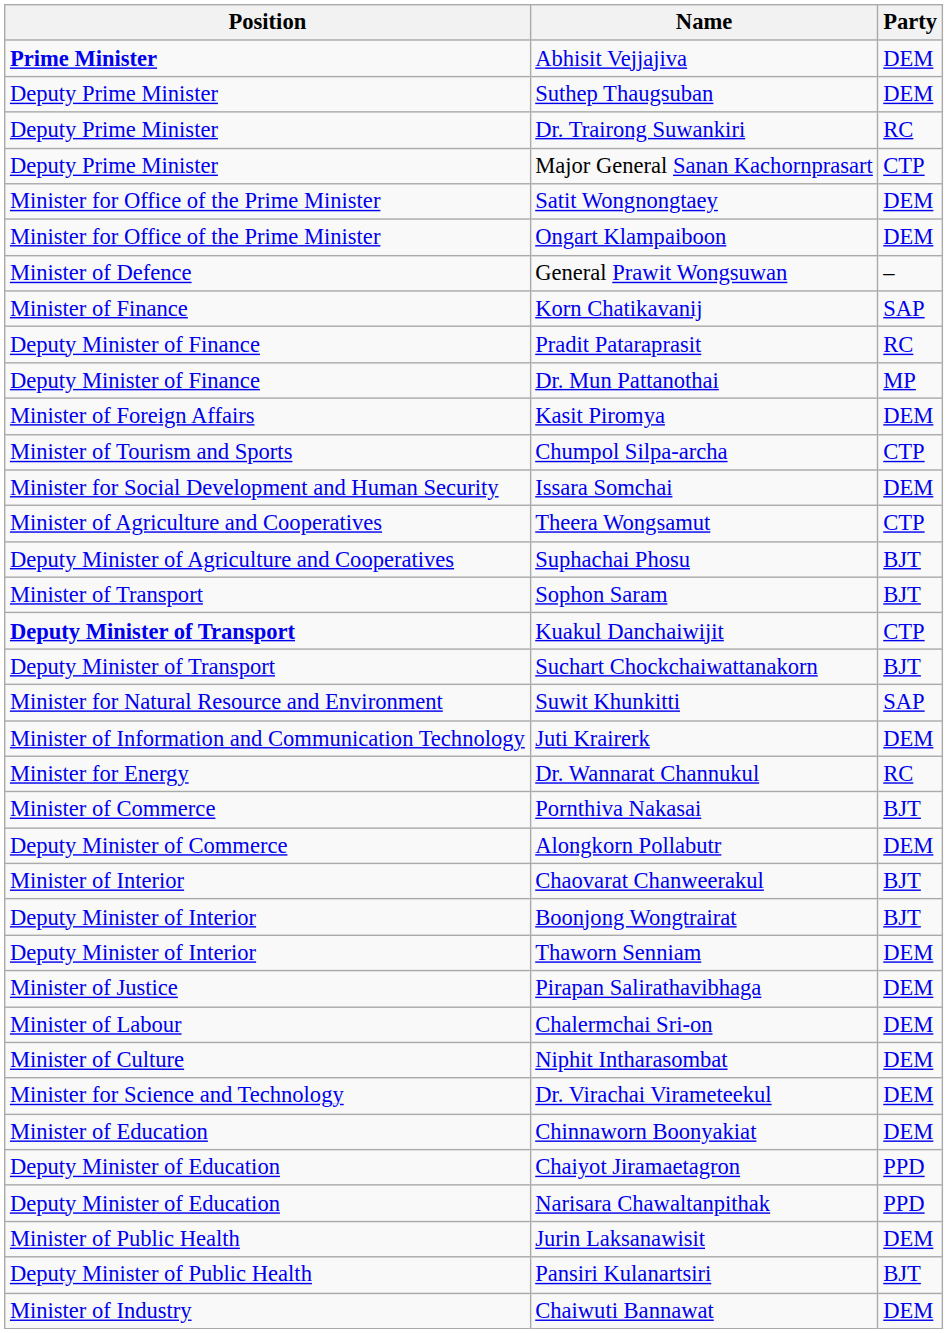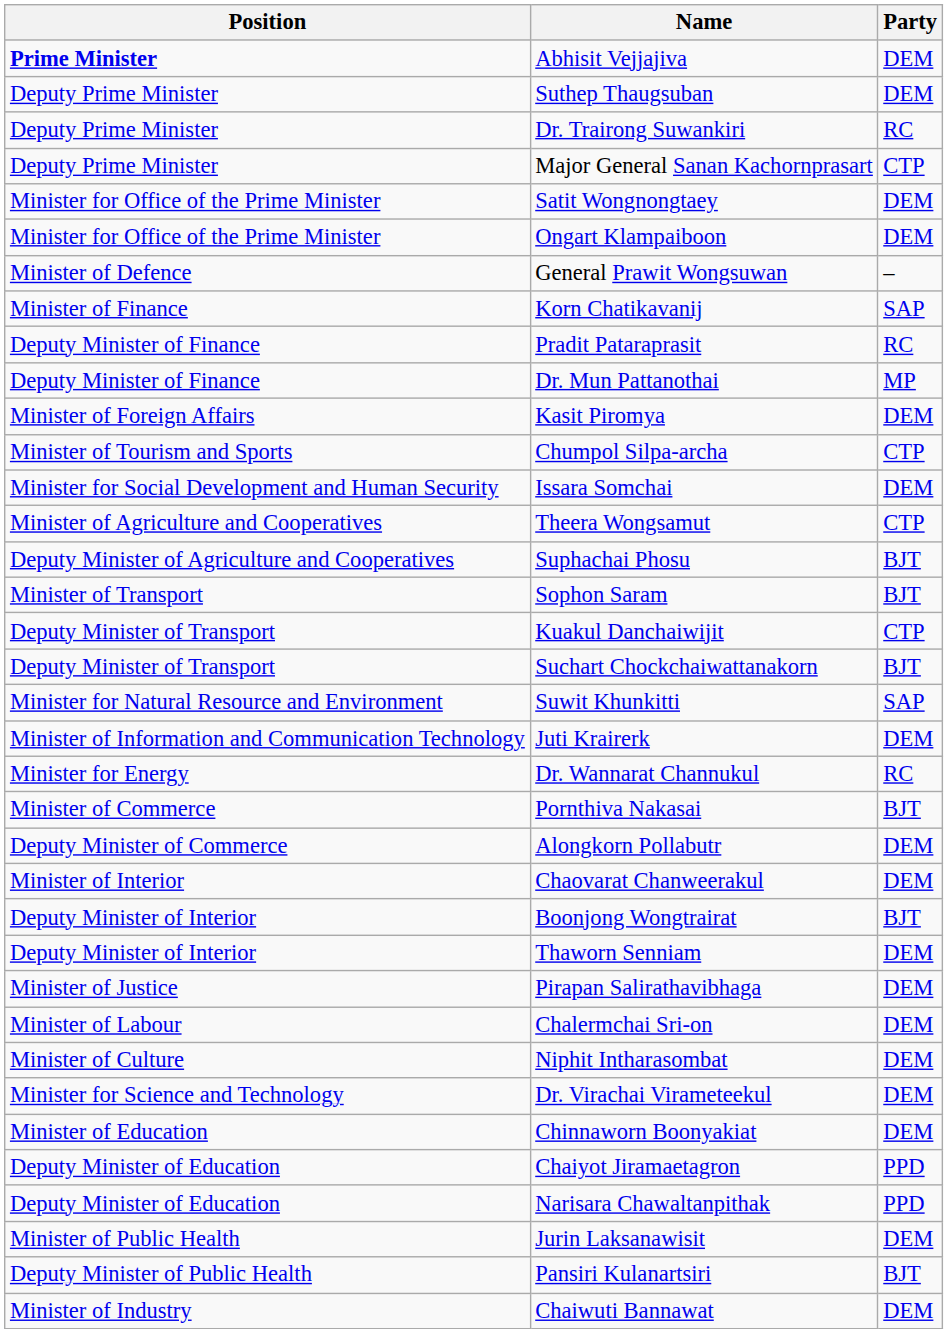 <table class="wikitable">
 <tr>
 <th>Position</th>
 <th>Name</th>
 <th>Party</th>
 </tr>
 <tr>
 <td><strong><a href='#'>Prime Minister</a></strong></td>
 <td><a href='#'>Abhisit Vejjajiva</a></td>
 <td><a href='#'>DEM</a></td>
 </tr>
 <tr>
 <td><a href='#'>Deputy Prime Minister</a></td>
 <td><a href='#'>Suthep Thaugsuban</a></td>
 <td><a href='#'>DEM</a></td>
 </tr>
 <tr>
 <td><a href='#'>Deputy Prime Minister</a></td>
 <td><a href='#'>Dr. Trairong Suwankiri</a></td>
 <td><a href='#'>RC</a></td>
 </tr>
 <tr>
 <td><a href='#'>Deputy Prime Minister</a></td>
 <td>Major General <a href='#'>Sanan Kachornprasart</a></td>
 <td><a href='#'>CTP</a></td>
 </tr>
 <tr>
 <td><a href='#'>Minister for Office of the Prime Minister</a></td>
 <td><a href='#'>Satit Wongnongtaey</a></td>
 <td><a href='#'>DEM</a></td>
 </tr>
 <tr>
 <td><a href='#'>Minister for Office of the Prime Minister</a></td>
 <td><a href='#'>Ongart Klampaiboon</a></td>
 <td><a href='#'>DEM</a></td>
 </tr>
 <tr>
 <td><a href='#'>Minister of Defence</a></td>
 <td>General <a href='#'>Prawit Wongsuwan</a></td>
 <td>–</td>
 </tr>
 <tr>
 <td><a href='#'>Minister of Finance</a></td>
 <td><a href='#'>Korn Chatikavanij</a></td>
 <td><a href='#'>SAP</a></td>
 </tr>
 <tr>
 <td><a href='#'>Deputy Minister of Finance</a></td>
 <td><a href='#'>Pradit Pataraprasit</a></td>
 <td><a href='#'>RC</a></td>
 </tr>
 <tr>
 <td><a href='#'>Deputy Minister of Finance</a></td>
 <td><a href='#'>Dr. Mun Pattanothai</a></td>
 <td><a href='#'>MP</a></td>
 </tr>
 <tr>
 <td><a href='#'>Minister of Foreign Affairs</a></td>
 <td><a href='#'>Kasit Piromya</a></td>
 <td><a href='#'>DEM</a></td>
 </tr>
 <tr>
 <td><a href='#'>Minister of Tourism and Sports</a></td>
 <td><a href='#'>Chumpol Silpa-archa</a></td>
 <td><a href='#'>CTP</a></td>
 </tr>
 <tr>
 <td><a href='#'>Minister for Social Development and Human Security</a></td>
 <td><a href='#'>Issara Somchai</a></td>
 <td><a href='#'>DEM</a></td>
 </tr>
 <tr>
 <td><a href='#'>Minister of Agriculture and Cooperatives</a></td>
 <td><a href='#'>Theera Wongsamut</a></td>
 <td><a href='#'>CTP</a></td>
 </tr>
 <tr>
 <td><a href='#'>Deputy Minister of Agriculture and Cooperatives</a></td>
 <td><a href='#'>Suphachai Phosu</a></td>
 <td><a href='#'>BJT</a></td>
 </tr>
 <tr>
 <td><a href='#'>Minister of Transport</a></td>
 <td><a href='#'>Sophon Saram</a></td>
 <td><a href='#'>BJT</a></td>
 </tr>
 <tr>
-<td><strong><a href='#'>Deputy Minister of Transport</a></strong></td>
+<td><a href='#'>Deputy Minister of Transport</a></td>
 <td><a href='#'>Kuakul Danchaiwijit</a></td>
 <td><a href='#'>CTP</a></td>
 </tr>
 <tr>
 <td><a href='#'>Deputy Minister of Transport</a></td>
 <td><a href='#'>Suchart Chockchaiwattanakorn</a></td>
 <td><a href='#'>BJT</a></td>
 </tr>
 <tr>
 <td><a href='#'>Minister for Natural Resource and Environment</a></td>
 <td><a href='#'>Suwit Khunkitti</a></td>
 <td><a href='#'>SAP</a></td>
 </tr>
 <tr>
 <td><a href='#'>Minister of Information and Communication Technology</a></td>
 <td><a href='#'>Juti Krairerk</a></td>
 <td><a href='#'>DEM</a></td>
 </tr>
 <tr>
 <td><a href='#'>Minister for Energy</a></td>
 <td><a href='#'>Dr. Wannarat Channukul</a></td>
 <td><a href='#'>RC</a></td>
 </tr>
 <tr>
 <td><a href='#'>Minister of Commerce</a></td>
 <td><a href='#'>Pornthiva Nakasai</a></td>
 <td><a href='#'>BJT</a></td>
 </tr>
 <tr>
 <td><a href='#'>Deputy Minister of Commerce</a></td>
 <td><a href='#'>Alongkorn Pollabutr</a></td>
 <td><a href='#'>DEM</a></td>
 </tr>
 <tr>
 <td><a href='#'>Minister of Interior</a></td>
 <td><a href='#'>Chaovarat Chanweerakul</a></td>
-<td><a href='#'>BJT</a></td>
+<td><a href='#'>DEM</a></td>
 </tr>
 <tr>
 <td><a href='#'>Deputy Minister of Interior</a></td>
 <td><a href='#'>Boonjong Wongtrairat</a></td>
 <td><a href='#'>BJT</a></td>
 </tr>
 <tr>
 <td><a href='#'>Deputy Minister of Interior</a></td>
 <td><a href='#'>Thaworn Senniam</a></td>
 <td><a href='#'>DEM</a></td>
 </tr>
 <tr>
 <td><a href='#'>Minister of Justice</a></td>
 <td><a href='#'>Pirapan Salirathavibhaga</a></td>
 <td><a href='#'>DEM</a></td>
 </tr>
 <tr>
 <td><a href='#'>Minister of Labour</a></td>
 <td><a href='#'>Chalermchai Sri-on</a></td>
 <td><a href='#'>DEM</a></td>
 </tr>
 <tr>
 <td><a href='#'>Minister of Culture</a></td>
 <td><a href='#'>Niphit Intharasombat</a></td>
 <td><a href='#'>DEM</a></td>
 </tr>
 <tr>
 <td><a href='#'>Minister for Science and Technology</a></td>
 <td><a href='#'>Dr. Virachai Virameteekul</a></td>
 <td><a href='#'>DEM</a></td>
 </tr>
 <tr>
 <td><a href='#'>Minister of Education</a></td>
 <td><a href='#'>Chinnaworn Boonyakiat</a></td>
 <td><a href='#'>DEM</a></td>
 </tr>
 <tr>
 <td><a href='#'>Deputy Minister of Education</a></td>
 <td><a href='#'>Chaiyot Jiramaetagron</a></td>
 <td><a href='#'>PPD</a></td>
 </tr>
 <tr>
 <td><a href='#'>Deputy Minister of Education</a></td>
 <td><a href='#'>Narisara Chawaltanpithak</a></td>
 <td><a href='#'>PPD</a></td>
 </tr>
 <tr>
 <td><a href='#'>Minister of Public Health</a></td>
 <td><a href='#'>Jurin Laksanawisit</a></td>
 <td><a href='#'>DEM</a></td>
 </tr>
 <tr>
 <td><a href='#'>Deputy Minister of Public Health</a></td>
 <td><a href='#'>Pansiri Kulanartsiri</a></td>
 <td><a href='#'>BJT</a></td>
 </tr>
 <tr>
 <td><a href='#'>Minister of Industry</a></td>
 <td><a href='#'>Chaiwuti Bannawat</a></td>
 <td><a href='#'>DEM</a></td>
 </tr>
 </table>
